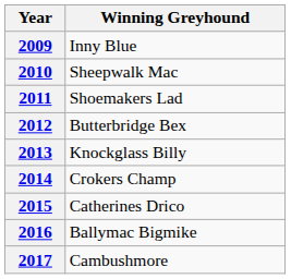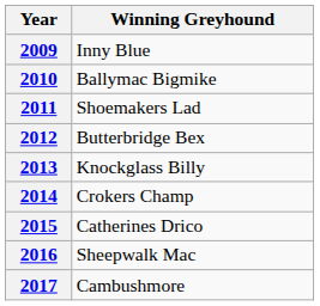 <table class="wikitable">
 <tr>
 <th width=50>Year</th>
 <th width=200>Winning Greyhound</th>
 </tr>
 <tr>
 <th><a href='#'>2009</a></th>
 <td>Inny Blue</td>
 </tr>
 <tr>
 <th><a href='#'>2010</a></th>
-<td>Sheepwalk Mac</td>
+<td>Ballymac Bigmike</td>
 </tr>
 <tr>
 <th><a href='#'>2011</a></th>
 <td>Shoemakers Lad</td>
 </tr>
 <tr>
 <th><a href='#'>2012</a></th>
 <td>Butterbridge Bex </td>
 </tr>
 <tr>
 <th><a href='#'>2013</a></th>
 <td>Knockglass Billy</td>
 </tr>
 <tr>
 <th><a href='#'>2014</a></th>
 <td>Crokers Champ</td>
 </tr>
 <tr>
 <th><a href='#'>2015</a></th>
 <td>Catherines Drico</td>
 </tr>
 <tr>
 <th><a href='#'>2016</a></th>
-<td>Ballymac Bigmike</td>
+<td>Sheepwalk Mac</td>
 </tr>
 <tr>
 <th><a href='#'>2017</a></th>
 <td>Cambushmore</td>
 </tr>
 </table>
